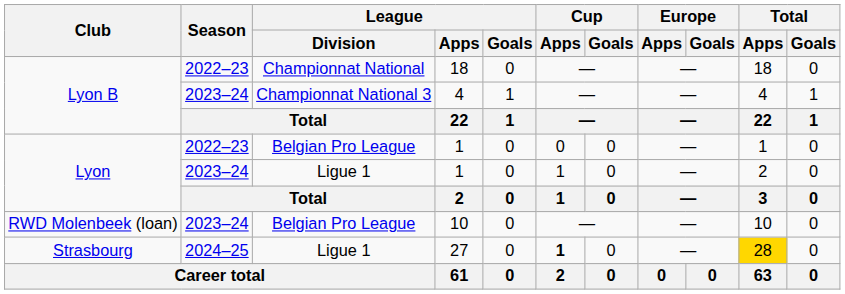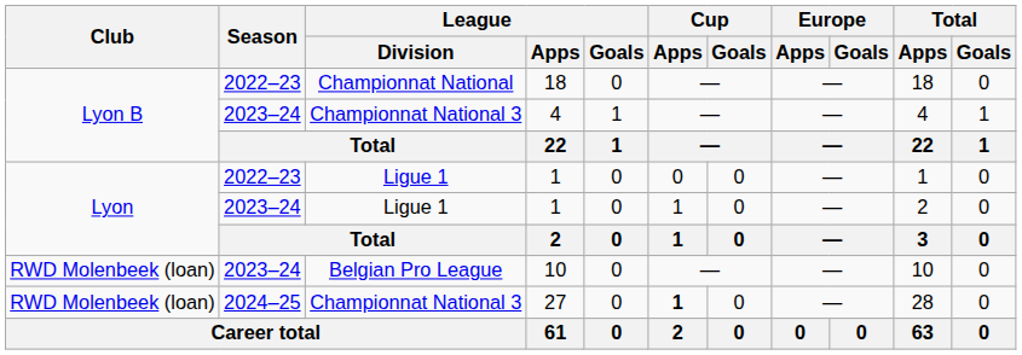 <table class="wikitable" style="text-align: center">
 <tr>
 <th rowspan="2">Club</th>
 <th rowspan="2">Season</th>
 <th colspan="3">League</th>
 <th colspan="2">Cup</th>
 <th colspan="2">Europe</th>
 <th colspan="2">Total</th>
 </tr>
 <tr>
 <th>Division</th>
 <th>Apps</th>
 <th>Goals</th>
 <th>Apps</th>
 <th>Goals</th>
 <th>Apps</th>
 <th>Goals</th>
 <th>Apps</th>
 <th>Goals</th>
 </tr>
 <tr>
 <td rowspan="3"><a href='#'>Lyon B</a></td>
 <td><a href='#'>2022–23</a></td>
 <td><a href='#'>Championnat National</a></td>
 <td>18</td>
 <td>0</td>
 <td colspan="2">—</td>
 <td colspan="2">—</td>
 <td>18</td>
 <td>0</td>
 </tr>
 <tr>
 <td><a href='#'>2023–24</a></td>
 <td><a href='#'>Championnat National 3</a></td>
 <td>4</td>
 <td>1</td>
 <td colspan="2">—</td>
 <td colspan="2">—</td>
 <td>4</td>
 <td>1</td>
 </tr>
 <tr>
 <th colspan="2">Total</th>
 <th>22</th>
 <th>1</th>
 <th colspan="2">—</th>
 <th colspan="2">—</th>
 <th>22</th>
 <th>1</th>
 </tr>
 <tr>
 <td rowspan="3"><a href='#'>Lyon</a></td>
 <td><a href='#'>2022–23</a></td>
-<td><a href='#'>Belgian Pro League</a></td>
+<td><a href='#'>Ligue 1</a></td>
 <td>1</td>
 <td>0</td>
 <td>0</td>
 <td>0</td>
 <td colspan="2">—</td>
 <td>1</td>
 <td>0</td>
 </tr>
 <tr>
 <td><a href='#'>2023–24</a></td>
 <td>Ligue 1</td>
 <td>1</td>
 <td>0</td>
 <td>1</td>
 <td>0</td>
 <td colspan="2">—</td>
 <td>2</td>
 <td>0</td>
 </tr>
 <tr>
 <th colspan="2">Total</th>
 <th>2</th>
 <th>0</th>
 <th>1</th>
 <th>0</th>
 <th colspan="2">—</th>
 <th>3</th>
 <th>0</th>
 </tr>
 <tr>
 <td><a href='#'>RWD Molenbeek</a> (loan)</td>
 <td><a href='#'>2023–24</a></td>
 <td><a href='#'>Belgian Pro League</a></td>
 <td>10</td>
 <td>0</td>
 <td colspan="2">—</td>
 <td colspan="2">—</td>
 <td>10</td>
 <td>0</td>
 </tr>
 <tr>
-<td><a href='#'>Strasbourg</a></td>
+<td><a href='#'>RWD Molenbeek</a> (loan)</td>
 <td><a href='#'>2024–25</a></td>
-<td>Ligue 1</td>
+<td><a href='#'>Championnat National 3</a></td>
 <td>27</td>
 <td>0</td>
 <td><strong>1</strong></td>
 <td>0</td>
 <td colspan="2">—</td>
-<td style="background: gold;">28</td>
+<td>28</td>
 <td>0</td>
 </tr>
 <tr>
 <th colspan="3">Career total</th>
 <th>61</th>
 <th>0</th>
 <th>2</th>
 <th>0</th>
 <th>0</th>
 <th>0</th>
 <th>63</th>
 <th>0</th>
 </tr>
 </table>
